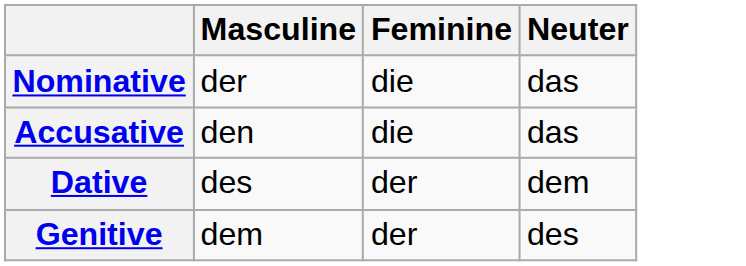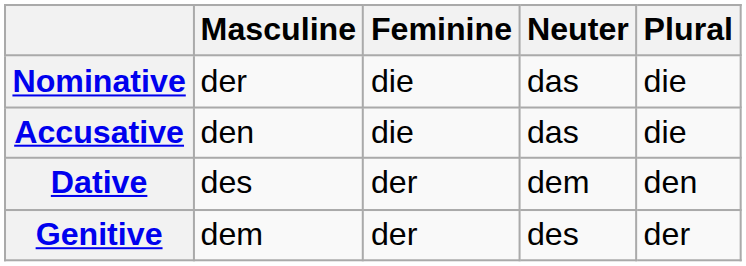 <table class="wikitable">
 <tr>
 <th></th>
 <th>Masculine</th>
 <th>Feminine</th>
 <th>Neuter</th>
+<th>Plural</th>
 </tr>
 <tr>
 <th><a href='#'>Nominative</a></th>
 <td>der</td>
 <td>die</td>
 <td>das</td>
+<td>die</td>
 </tr>
 <tr>
 <th><a href='#'>Accusative</a></th>
 <td>den</td>
 <td>die</td>
 <td>das</td>
+<td>die</td>
 </tr>
 <tr>
 <th><a href='#'>Dative</a></th>
 <td>des</td>
 <td>der</td>
 <td>dem</td>
+<td>den</td>
 </tr>
 <tr>
 <th><a href='#'>Genitive</a></th>
 <td>dem</td>
 <td>der</td>
 <td>des</td>
+<td>der</td>
 </tr>
 </table>
